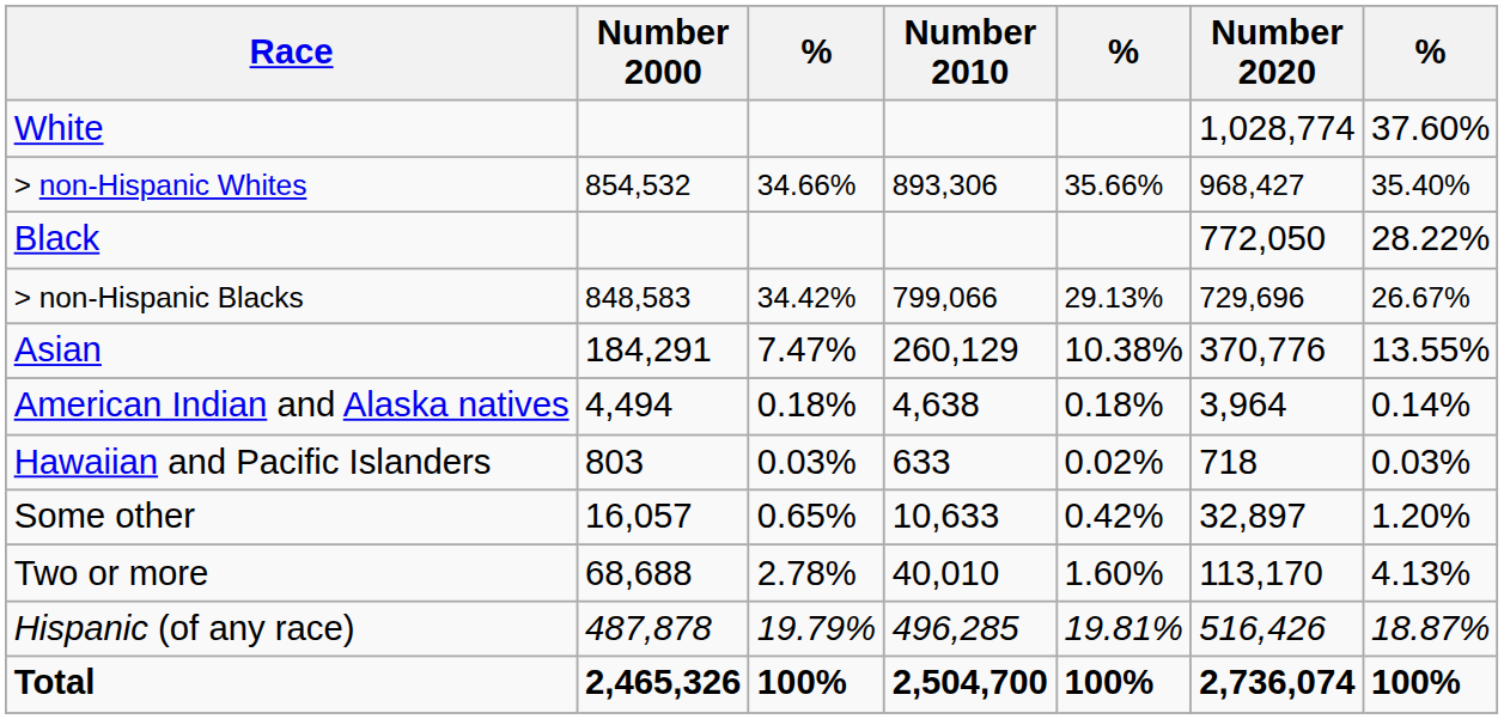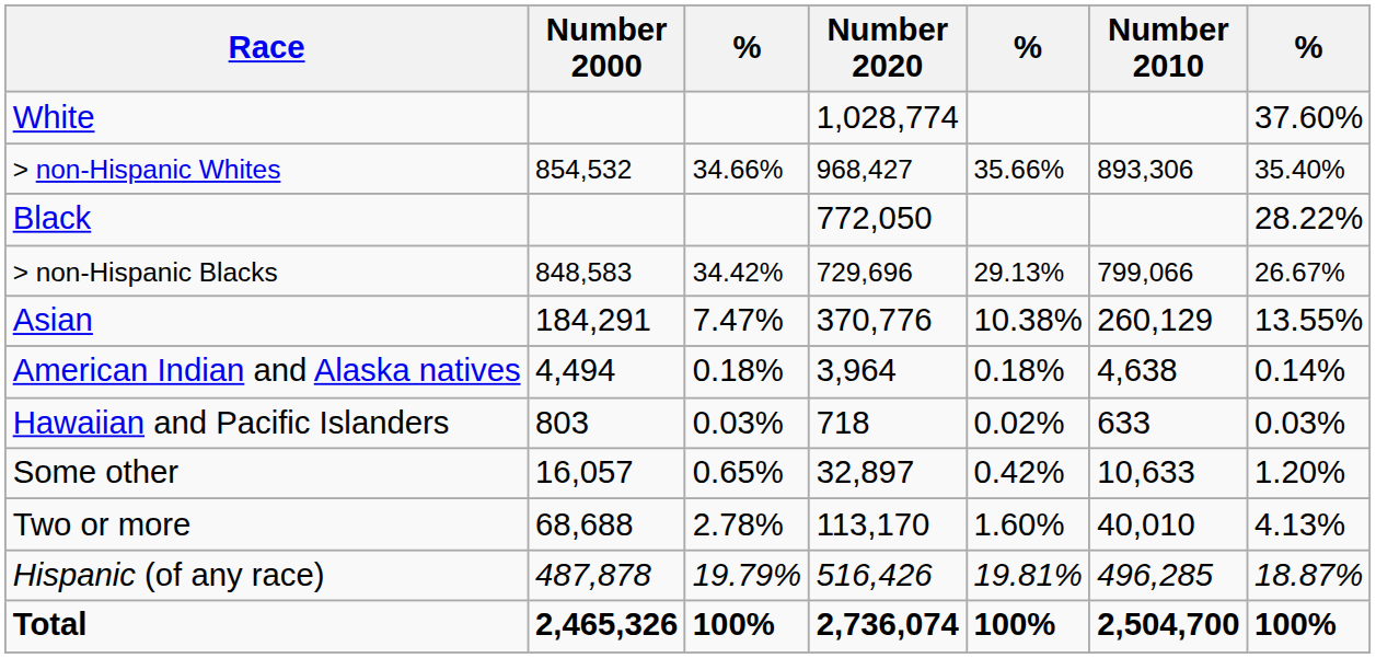 <table class="wikitable">
 <tr>
 <th><a href='#'>Race</a></th>
 <th>Number<br>2000</th>
 <th>% <br></th>
+<th>Number<br>2020</th>
+<th>% <br></th>
 <th>Number<br>2010</th>
-<th>% <br></th>
-<th>Number<br>2020</th>
 <th>% <br></th>
 </tr>
 <tr>
 <td><a href='#'>White</a></td>
 <td></td>
 <td></td>
+<td>1,028,774</td>
 <td></td>
 <td></td>
-<td>1,028,774</td>
 <td>37.60%</td>
 </tr>
 <tr>
 <td><small> > <a href='#'>non-Hispanic Whites</a></small></td>
 <td><small>854,532</small></td>
 <td><small>34.66%</small></td>
+<td><small>968,427</small></td>
+<td><small>35.66%</small></td>
 <td><small>893,306</small></td>
-<td><small>35.66%</small></td>
-<td><small>968,427</small></td>
 <td><small>35.40%</small></td>
 </tr>
 <tr>
 <td><a href='#'>Black</a></td>
 <td></td>
 <td></td>
+<td>772,050</td>
 <td></td>
 <td></td>
-<td>772,050</td>
 <td>28.22%</td>
 </tr>
 <tr>
 <td><small> > non-Hispanic Blacks</small></td>
 <td><small>848,583</small></td>
 <td><small>34.42%</small></td>
+<td><small>729,696</small></td>
+<td><small>29.13%</small></td>
 <td><small>799,066</small></td>
-<td><small>29.13%</small></td>
-<td><small>729,696</small></td>
 <td><small>26.67% </small></td>
 </tr>
 <tr>
 <td><a href='#'>Asian</a></td>
 <td>184,291</td>
 <td>7.47%</td>
+<td>370,776</td>
+<td>10.38%</td>
 <td>260,129</td>
-<td>10.38%</td>
-<td>370,776</td>
 <td>13.55%</td>
 </tr>
 <tr>
 <td><a href='#'>American Indian</a> and <a href='#'>Alaska natives</a></td>
 <td>4,494</td>
 <td>0.18%</td>
+<td>3,964</td>
+<td>0.18%</td>
 <td>4,638</td>
-<td>0.18%</td>
-<td>3,964</td>
 <td>0.14%</td>
 </tr>
 <tr>
 <td><a href='#'>Hawaiian</a> and Pacific Islanders</td>
 <td>803</td>
 <td>0.03%</td>
+<td>718</td>
+<td>0.02%</td>
 <td>633</td>
-<td>0.02%</td>
-<td>718</td>
 <td>0.03%</td>
 </tr>
 <tr>
 <td>Some other</td>
 <td>16,057</td>
 <td>0.65%</td>
+<td>32,897</td>
+<td>0.42%</td>
 <td>10,633</td>
-<td>0.42%</td>
-<td>32,897</td>
 <td>1.20%</td>
 </tr>
 <tr>
 <td>Two or more</td>
 <td>68,688</td>
 <td>2.78%</td>
+<td>113,170</td>
+<td>1.60%</td>
 <td>40,010</td>
-<td>1.60%</td>
-<td>113,170</td>
 <td>4.13%</td>
 </tr>
 <tr>
 <td><em>Hispanic</em> (of any race)</td>
 <td><em>487,878</em></td>
 <td><em>19.79%</em></td>
+<td><em>516,426</em></td>
+<td><em>19.81%</em></td>
 <td><em>496,285</em></td>
-<td><em>19.81%</em></td>
-<td><em>516,426</em></td>
 <td><em>18.87%</em></td>
 </tr>
 <tr>
 <td><strong>Total</strong></td>
 <td><strong>2,465,326</strong></td>
 <td><strong>100%</strong></td>
+<td><strong>2,736,074</strong></td>
+<td><strong>100%</strong></td>
 <td><strong>2,504,700</strong></td>
-<td><strong>100%</strong></td>
-<td><strong>2,736,074</strong></td>
 <td><strong>100%</strong></td>
 </tr>
 </table>
